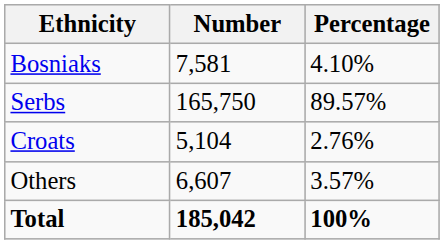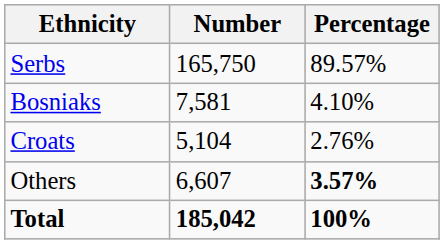 <table class="wikitable">
 <tr>
 <th style="width:100px;">Ethnicity</th>
 <th style="width:80px;">Number</th>
 <th style="width:80px;">Percentage</th>
 </tr>
 <tr>
+<td><a href='#'>Serbs</a></td>
+<td>165,750</td>
+<td>89.57%</td>
+</tr>
+<tr>
 <td><a href='#'>Bosniaks</a></td>
 <td>7,581</td>
 <td>4.10%</td>
-</tr>
-<tr>
-<td><a href='#'>Serbs</a></td>
-<td>165,750</td>
-<td>89.57%</td>
 </tr>
 <tr>
 <td><a href='#'>Croats</a></td>
 <td>5,104</td>
 <td>2.76%</td>
 </tr>
 <tr>
 <td>Others</td>
 <td>6,607</td>
-<td>3.57%</td>
+<td><strong>3.57%</strong></td>
 </tr>
 <tr>
 <td><strong>Total</strong></td>
 <td><strong>185,042</strong></td>
 <td><strong>100%</strong></td>
 </tr>
 </table>
